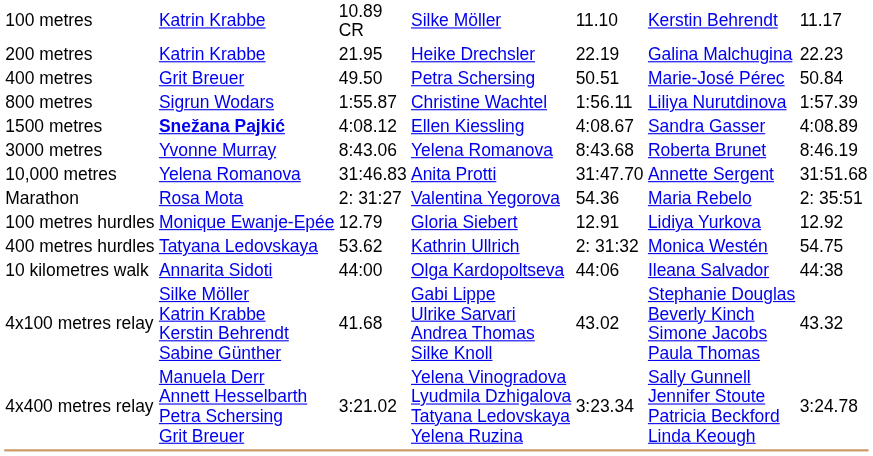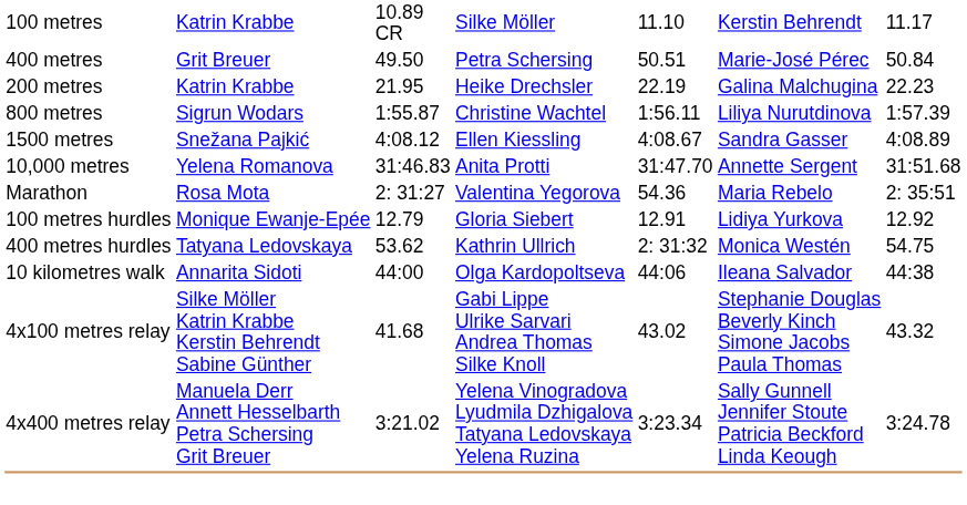 <table>
 <tr>
 <td>100 metres<br></td>
 <td><a href='#'>Katrin Krabbe</a><br></td>
 <td>10.89<br>CR</td>
 <td><a href='#'>Silke Möller</a><br></td>
 <td>11.10</td>
 <td><a href='#'>Kerstin Behrendt</a><br></td>
 <td>11.17</td>
 </tr>
 <tr>
+<td>400 metres<br></td>
+<td><a href='#'>Grit Breuer</a><br></td>
+<td>49.50</td>
+<td><a href='#'>Petra Schersing</a><br></td>
+<td>50.51</td>
+<td><a href='#'>Marie-José Pérec</a><br></td>
+<td>50.84</td>
+</tr>
+<tr>
 <td>200 metres<br></td>
 <td><a href='#'>Katrin Krabbe</a><br></td>
 <td>21.95</td>
 <td><a href='#'>Heike Drechsler</a><br></td>
 <td>22.19</td>
 <td><a href='#'>Galina Malchugina</a><br></td>
 <td>22.23</td>
-</tr>
-<tr>
-<td>400 metres<br></td>
-<td><a href='#'>Grit Breuer</a><br></td>
-<td>49.50</td>
-<td><a href='#'>Petra Schersing</a><br></td>
-<td>50.51</td>
-<td><a href='#'>Marie-José Pérec</a><br></td>
-<td>50.84</td>
 </tr>
 <tr>
 <td>800 metres<br></td>
 <td><a href='#'>Sigrun Wodars</a><br></td>
 <td>1:55.87</td>
 <td><a href='#'>Christine Wachtel</a><br></td>
 <td>1:56.11</td>
 <td><a href='#'>Liliya Nurutdinova</a><br></td>
 <td>1:57.39</td>
 </tr>
 <tr>
 <td>1500 metres<br></td>
-<td><strong><a href='#'>Snežana Pajkić</a><br></strong></td>
+<td><a href='#'>Snežana Pajkić</a><br></td>
 <td>4:08.12</td>
 <td><a href='#'>Ellen Kiessling</a><br></td>
 <td>4:08.67</td>
 <td><a href='#'>Sandra Gasser</a><br></td>
 <td>4:08.89</td>
-</tr>
-<tr>
-<td>3000 metres<br></td>
-<td><a href='#'>Yvonne Murray</a><br></td>
-<td>8:43.06</td>
-<td><a href='#'>Yelena Romanova</a><br></td>
-<td>8:43.68</td>
-<td><a href='#'>Roberta Brunet</a><br></td>
-<td>8:46.19</td>
 </tr>
 <tr>
 <td>10,000 metres<br></td>
 <td><a href='#'>Yelena Romanova</a><br></td>
 <td>31:46.83</td>
 <td><a href='#'>Anita Protti</a><br></td>
 <td>31:47.70</td>
 <td><a href='#'>Annette Sergent</a><br></td>
 <td>31:51.68</td>
 </tr>
 <tr>
 <td>Marathon<br></td>
 <td><a href='#'>Rosa Mota</a><br></td>
 <td>2: 31:27</td>
 <td><a href='#'>Valentina Yegorova</a><br></td>
 <td>54.36</td>
 <td><a href='#'>Maria Rebelo</a><br></td>
 <td>2: 35:51</td>
 </tr>
 <tr>
 <td>100 metres hurdles<br></td>
 <td><a href='#'>Monique Ewanje-Epée</a><br></td>
 <td>12.79</td>
 <td><a href='#'>Gloria Siebert</a><br></td>
 <td>12.91</td>
 <td><a href='#'>Lidiya Yurkova</a><br></td>
 <td>12.92</td>
 </tr>
 <tr>
 <td>400 metres hurdles<br></td>
 <td><a href='#'>Tatyana Ledovskaya</a><br></td>
 <td>53.62</td>
 <td><a href='#'>Kathrin Ullrich</a><br></td>
 <td>2: 31:32</td>
 <td><a href='#'>Monica Westén</a><br></td>
 <td>54.75</td>
 </tr>
 <tr>
 <td>10 kilometres walk<br></td>
 <td><a href='#'>Annarita Sidoti</a><br></td>
 <td>44:00</td>
 <td><a href='#'>Olga Kardopoltseva</a><br></td>
 <td>44:06</td>
 <td><a href='#'>Ileana Salvador</a><br></td>
 <td>44:38</td>
 </tr>
 <tr>
 <td>4x100 metres relay<br></td>
 <td><a href='#'>Silke Möller</a><br><a href='#'>Katrin Krabbe</a><br><a href='#'>Kerstin Behrendt</a><br><a href='#'>Sabine Günther</a><br></td>
 <td>41.68</td>
 <td><a href='#'>Gabi Lippe</a><br><a href='#'>Ulrike Sarvari</a><br><a href='#'>Andrea Thomas</a><br><a href='#'>Silke Knoll</a><br></td>
 <td>43.02</td>
 <td><a href='#'>Stephanie Douglas</a><br><a href='#'>Beverly Kinch</a><br><a href='#'>Simone Jacobs</a><br><a href='#'>Paula Thomas</a><br></td>
 <td>43.32</td>
 </tr>
 <tr>
 <td>4x400 metres relay<br></td>
 <td><a href='#'>Manuela Derr</a><br> <a href='#'>Annett Hesselbarth</a><br> <a href='#'>Petra Schersing</a><br> <a href='#'>Grit Breuer</a><br></td>
 <td>3:21.02</td>
 <td><a href='#'>Yelena Vinogradova</a><br><a href='#'>Lyudmila Dzhigalova</a><br><a href='#'>Tatyana Ledovskaya</a><br><a href='#'>Yelena Ruzina</a><br></td>
 <td>3:23.34</td>
 <td><a href='#'>Sally Gunnell</a><br><a href='#'>Jennifer Stoute</a><br><a href='#'>Patricia Beckford</a><br><a href='#'>Linda Keough</a><br></td>
 <td>3:24.78</td>
 </tr>
 <tr bgcolor= CC9966>
 <td colspan=7></td>
 </tr>
 </table>
